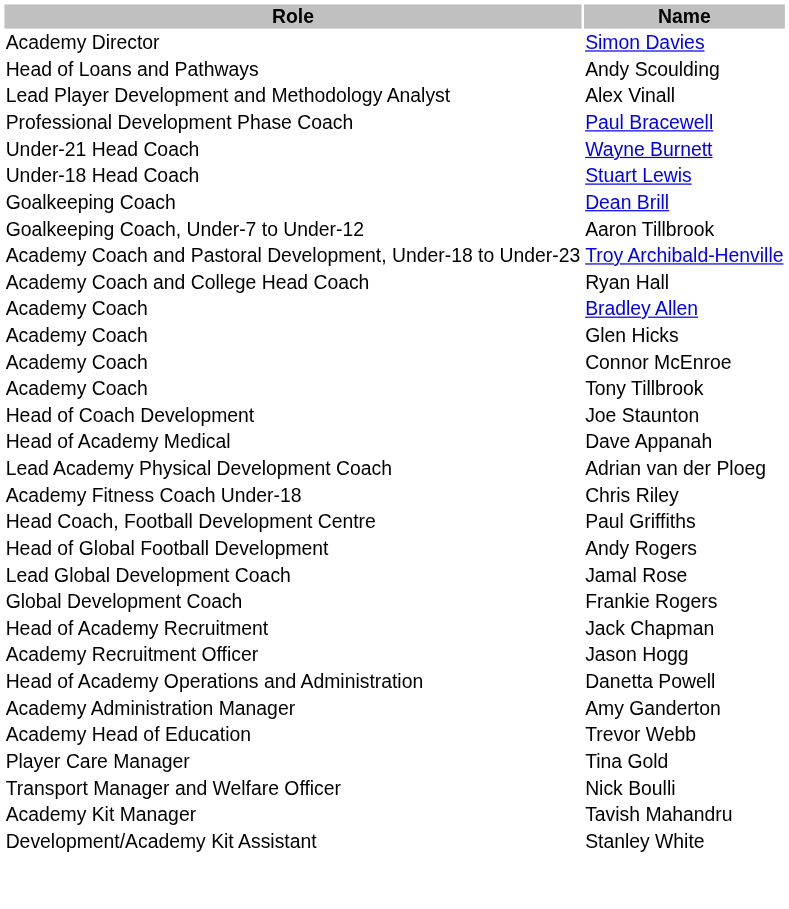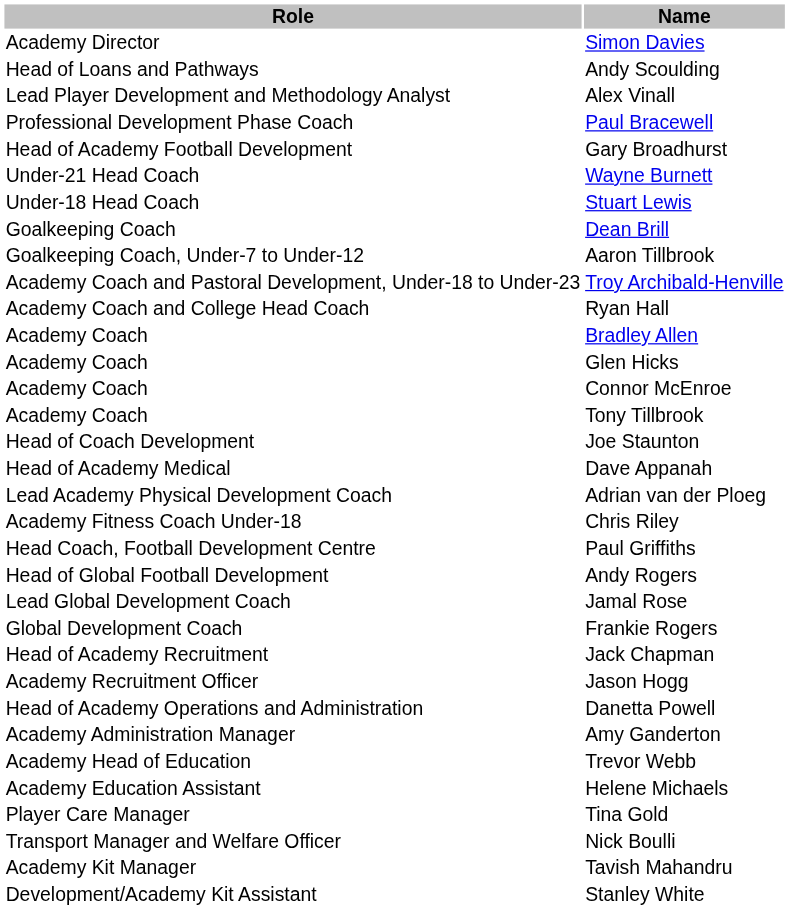 <table class="toccolours">
 <tr>
 <th bgcolor=silver>Role</th>
 <th bgcolor=silver>Name</th>
 </tr>
 <tr>
 <td>Academy Director</td>
 <td><a href='#'>Simon Davies</a></td>
 </tr>
 <tr>
 <td>Head of Loans and Pathways</td>
 <td>Andy Scoulding</td>
 </tr>
 <tr>
 <td>Lead Player Development and Methodology Analyst</td>
 <td>Alex Vinall</td>
 </tr>
 <tr>
 <td>Professional Development Phase Coach</td>
 <td><a href='#'>Paul Bracewell</a></td>
+</tr>
+<tr>
+<td>Head of Academy Football Development</td>
+<td>Gary Broadhurst</td>
 </tr>
 <tr>
 <td>Under-21 Head Coach</td>
 <td><a href='#'>Wayne Burnett</a></td>
 </tr>
 <tr>
 <td>Under-18 Head Coach</td>
 <td><a href='#'>Stuart Lewis</a></td>
 </tr>
 <tr>
 <td>Goalkeeping Coach</td>
 <td><a href='#'>Dean Brill</a></td>
 </tr>
 <tr>
 <td>Goalkeeping Coach, Under-7 to Under-12</td>
 <td>Aaron Tillbrook</td>
 </tr>
 <tr>
 <td>Academy Coach and Pastoral Development, Under-18 to Under-23</td>
 <td><a href='#'>Troy Archibald-Henville</a></td>
 </tr>
 <tr>
 <td>Academy Coach and College Head Coach</td>
 <td>Ryan Hall</td>
 </tr>
 <tr>
 <td>Academy Coach</td>
 <td><a href='#'>Bradley Allen</a></td>
 </tr>
 <tr>
 <td>Academy Coach</td>
 <td>Glen Hicks</td>
 </tr>
 <tr>
 <td>Academy Coach</td>
 <td>Connor McEnroe</td>
 </tr>
 <tr>
 <td>Academy Coach</td>
 <td>Tony Tillbrook</td>
 </tr>
 <tr>
 <td>Head of Coach Development</td>
 <td>Joe Staunton</td>
 </tr>
 <tr>
 <td>Head of Academy Medical</td>
 <td>Dave Appanah</td>
 </tr>
 <tr>
 <td>Lead Academy Physical Development Coach</td>
 <td>Adrian van der Ploeg</td>
 </tr>
 <tr>
 <td>Academy Fitness Coach Under-18</td>
 <td>Chris Riley</td>
 </tr>
 <tr>
 <td>Head Coach, Football Development Centre</td>
 <td>Paul Griffiths</td>
 </tr>
 <tr>
 <td>Head of Global Football Development</td>
 <td>Andy Rogers</td>
 </tr>
 <tr>
 <td>Lead Global Development Coach</td>
 <td>Jamal Rose</td>
 </tr>
 <tr>
 <td>Global Development Coach</td>
 <td>Frankie Rogers</td>
 </tr>
 <tr>
 <td>Head of Academy Recruitment</td>
 <td>Jack Chapman</td>
 </tr>
 <tr>
 <td>Academy Recruitment Officer</td>
 <td>Jason Hogg</td>
 </tr>
 <tr>
 <td>Head of Academy Operations and Administration</td>
 <td>Danetta Powell</td>
 </tr>
 <tr>
 <td>Academy Administration Manager</td>
 <td>Amy Ganderton</td>
 </tr>
 <tr>
 <td>Academy Head of Education</td>
 <td>Trevor Webb</td>
 </tr>
 <tr>
+<td>Academy Education Assistant</td>
+<td>Helene Michaels</td>
+</tr>
+<tr>
 <td>Player Care Manager</td>
 <td>Tina Gold</td>
 </tr>
 <tr>
 <td>Transport Manager and Welfare Officer</td>
 <td>Nick Boulli</td>
 </tr>
 <tr>
 <td>Academy Kit Manager</td>
 <td>Tavish Mahandru</td>
 </tr>
 <tr>
 <td>Development/Academy Kit Assistant</td>
 <td>Stanley White</td>
 </tr>
 <tr>
 </tr>
 </table>
